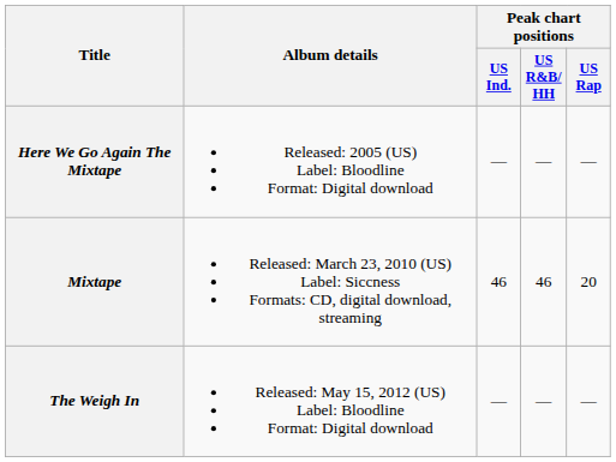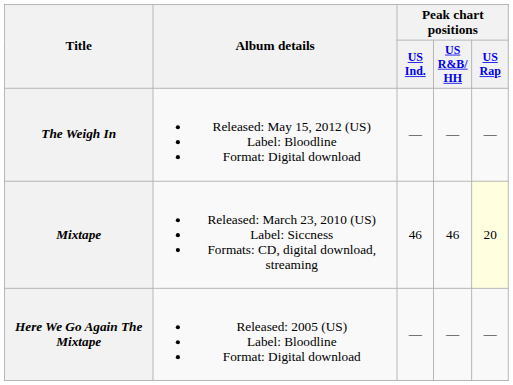 <table class="wikitable plainrowheaders" style="text-align:center;" border="1">
 <tr>
 <th scope="col" rowspan="2" style="width:14em;">Title</th>
 <th scope="col" rowspan="2" style="width:22em;">Album details</th>
 <th scope="col" colspan="3">Peak chart positions</th>
 </tr>
 <tr>
 <th scope="col" style="width:2.9em;font-size:90%;"><a href='#'>US<br>Ind.</a><br></th>
 <th scope="col" style="width:2.9em;font-size:90%;"><a href='#'>US<br>R&B/<br>HH</a><br></th>
 <th scope="col" style="width:2.9em;font-size:90%;"><a href='#'>US<br>Rap</a><br></th>
 </tr>
 <tr>
-<th scope="row"><em>Here We Go Again The Mixtape</em></th>
-<td><br><ul><li>Released: 2005 <span>(US)</span></li><li>Label: Bloodline</li><li>Format: Digital download</li></ul></td>
+<th scope="row"><em>The Weigh In</em></th>
+<td><br><ul><li>Released: May 15, 2012 <span>(US)</span></li><li>Label: Bloodline</li><li>Format: Digital download</li></ul></td>
 <td>—</td>
 <td>—</td>
 <td>—</td>
 </tr>
 <tr>
 <th scope="row"><em>Mixtape</em></th>
 <td><br><ul><li>Released: March 23, 2010 <span>(US)</span></li><li>Label: Siccness</li><li>Formats: CD, digital download, streaming</li></ul></td>
 <td>46</td>
 <td>46</td>
-<td>20</td>
+<td style="background: lightyellow;">20</td>
 </tr>
 <tr>
-<th scope="row"><em>The Weigh In</em></th>
-<td><br><ul><li>Released: May 15, 2012 <span>(US)</span></li><li>Label: Bloodline</li><li>Format: Digital download</li></ul></td>
+<th scope="row"><em>Here We Go Again The Mixtape</em></th>
+<td><br><ul><li>Released: 2005 <span>(US)</span></li><li>Label: Bloodline</li><li>Format: Digital download</li></ul></td>
 <td>—</td>
 <td>—</td>
 <td>—</td>
 </tr>
 </table>
